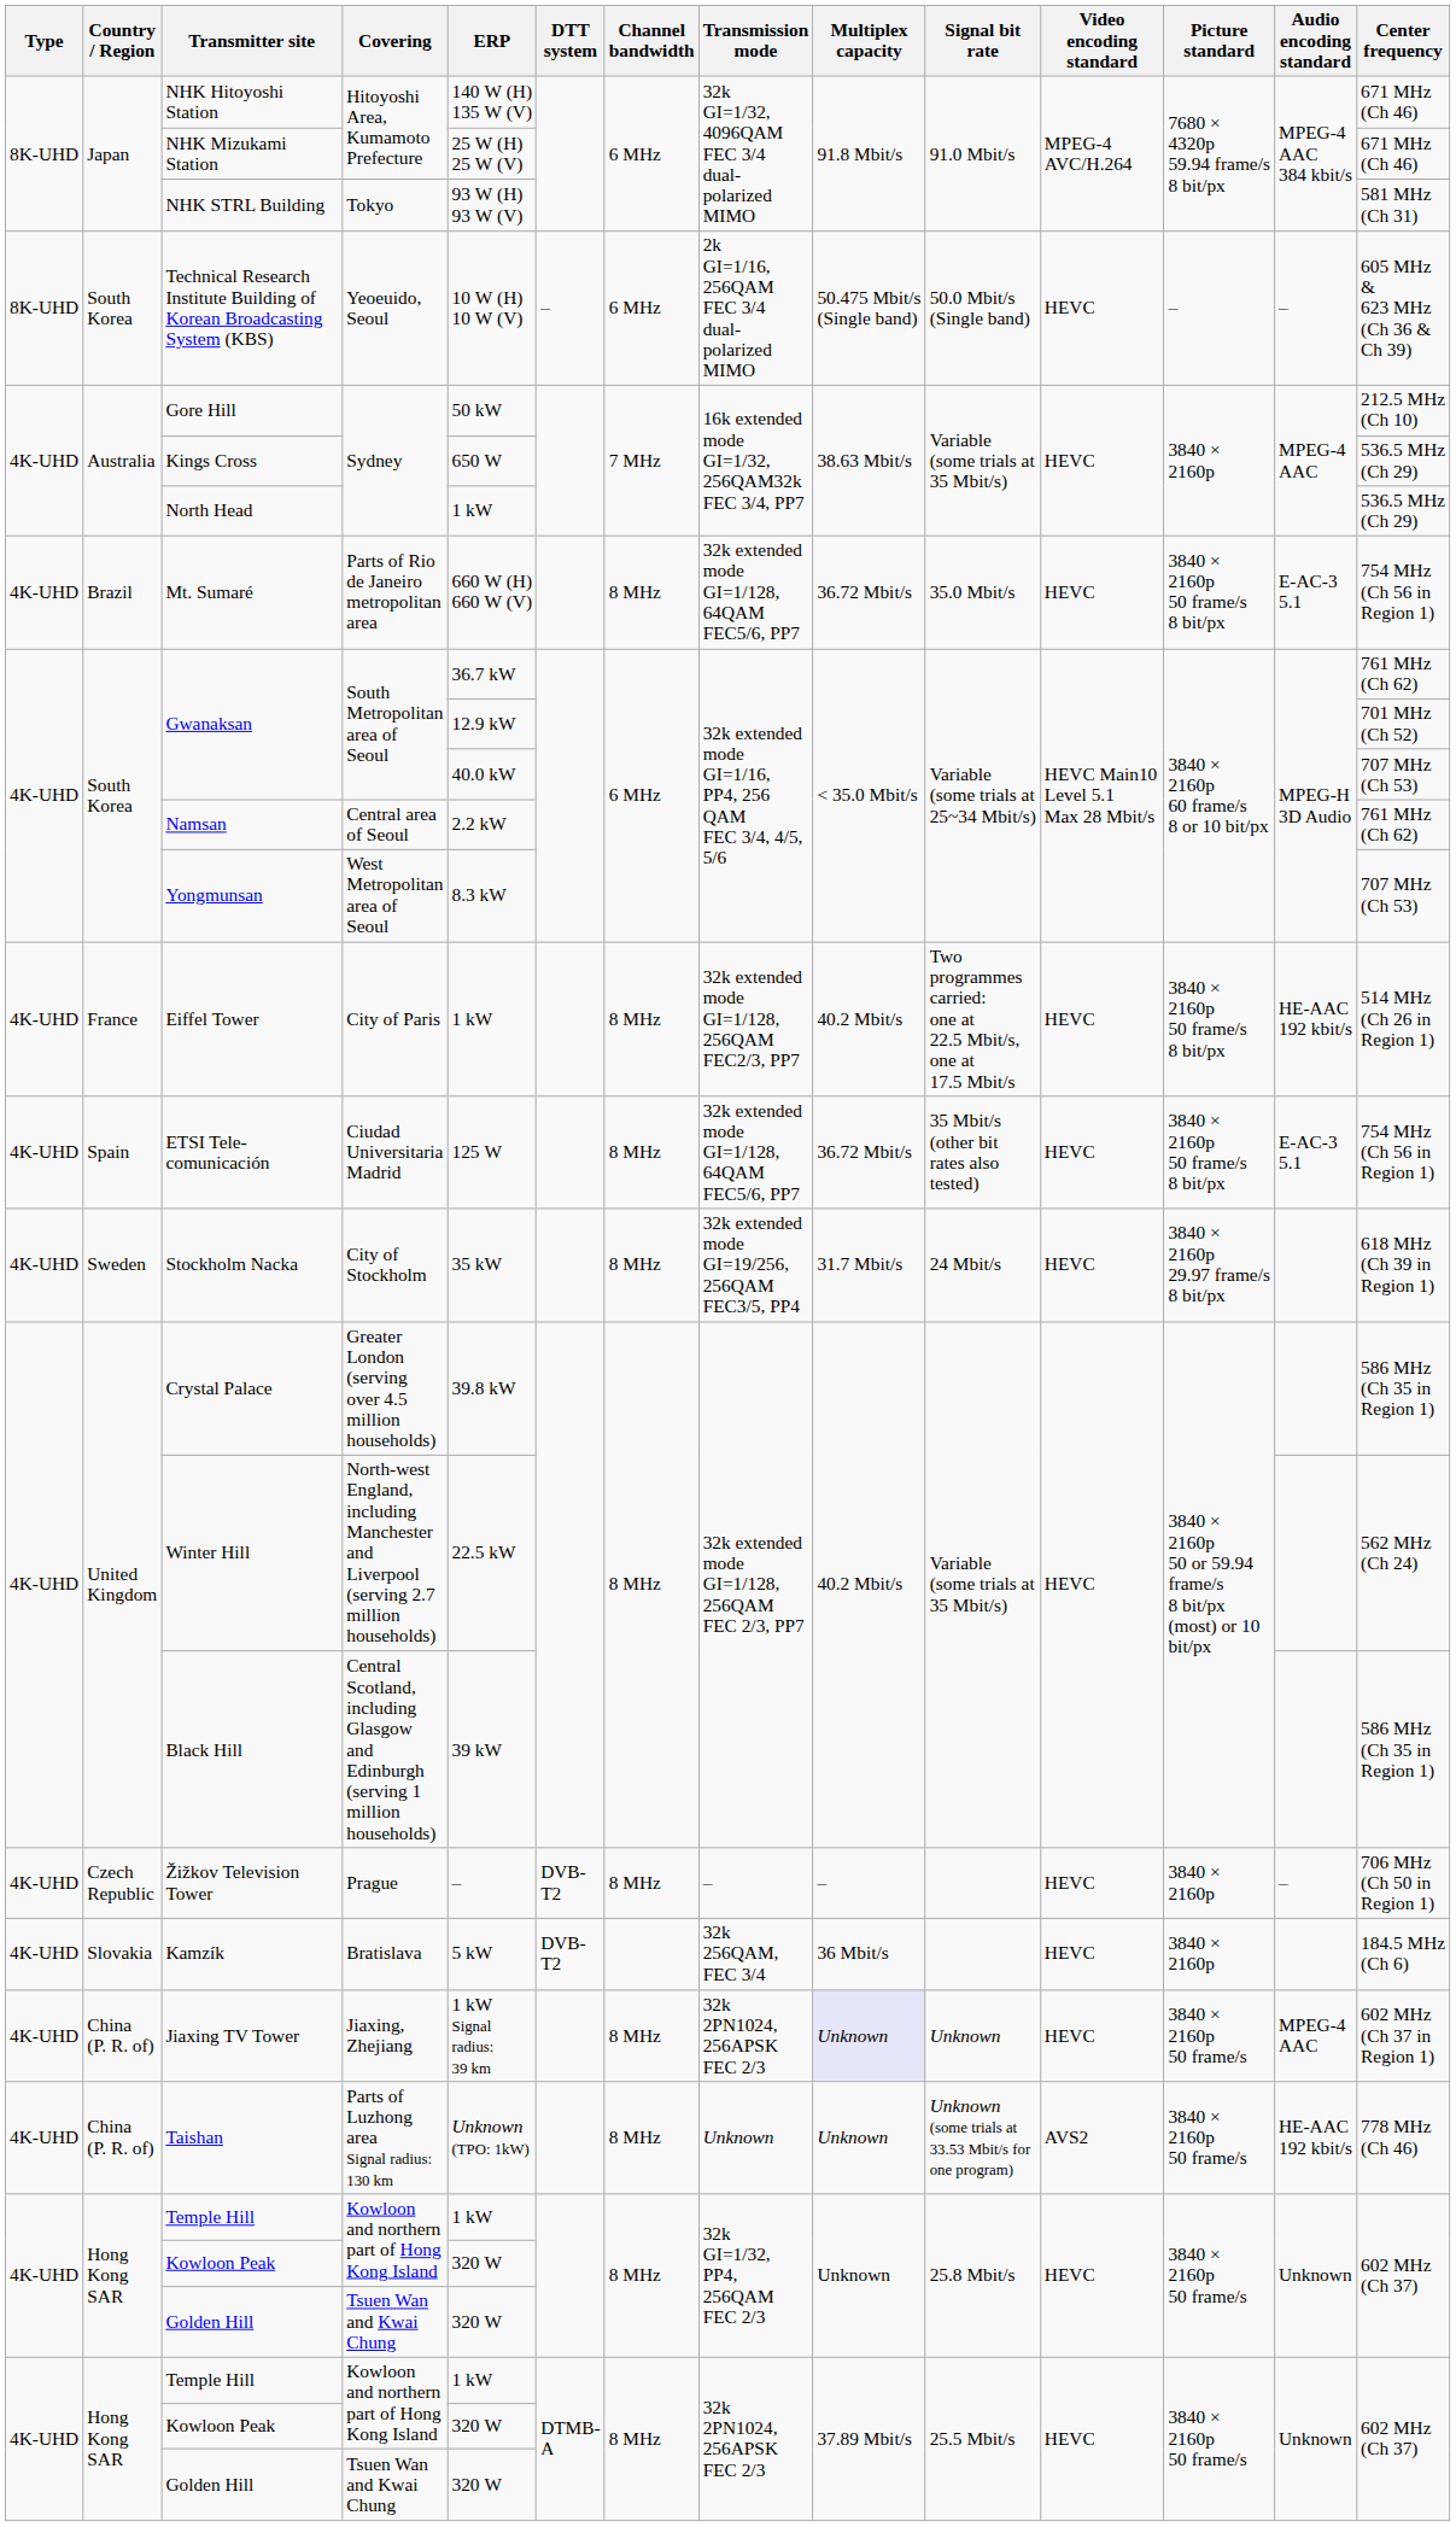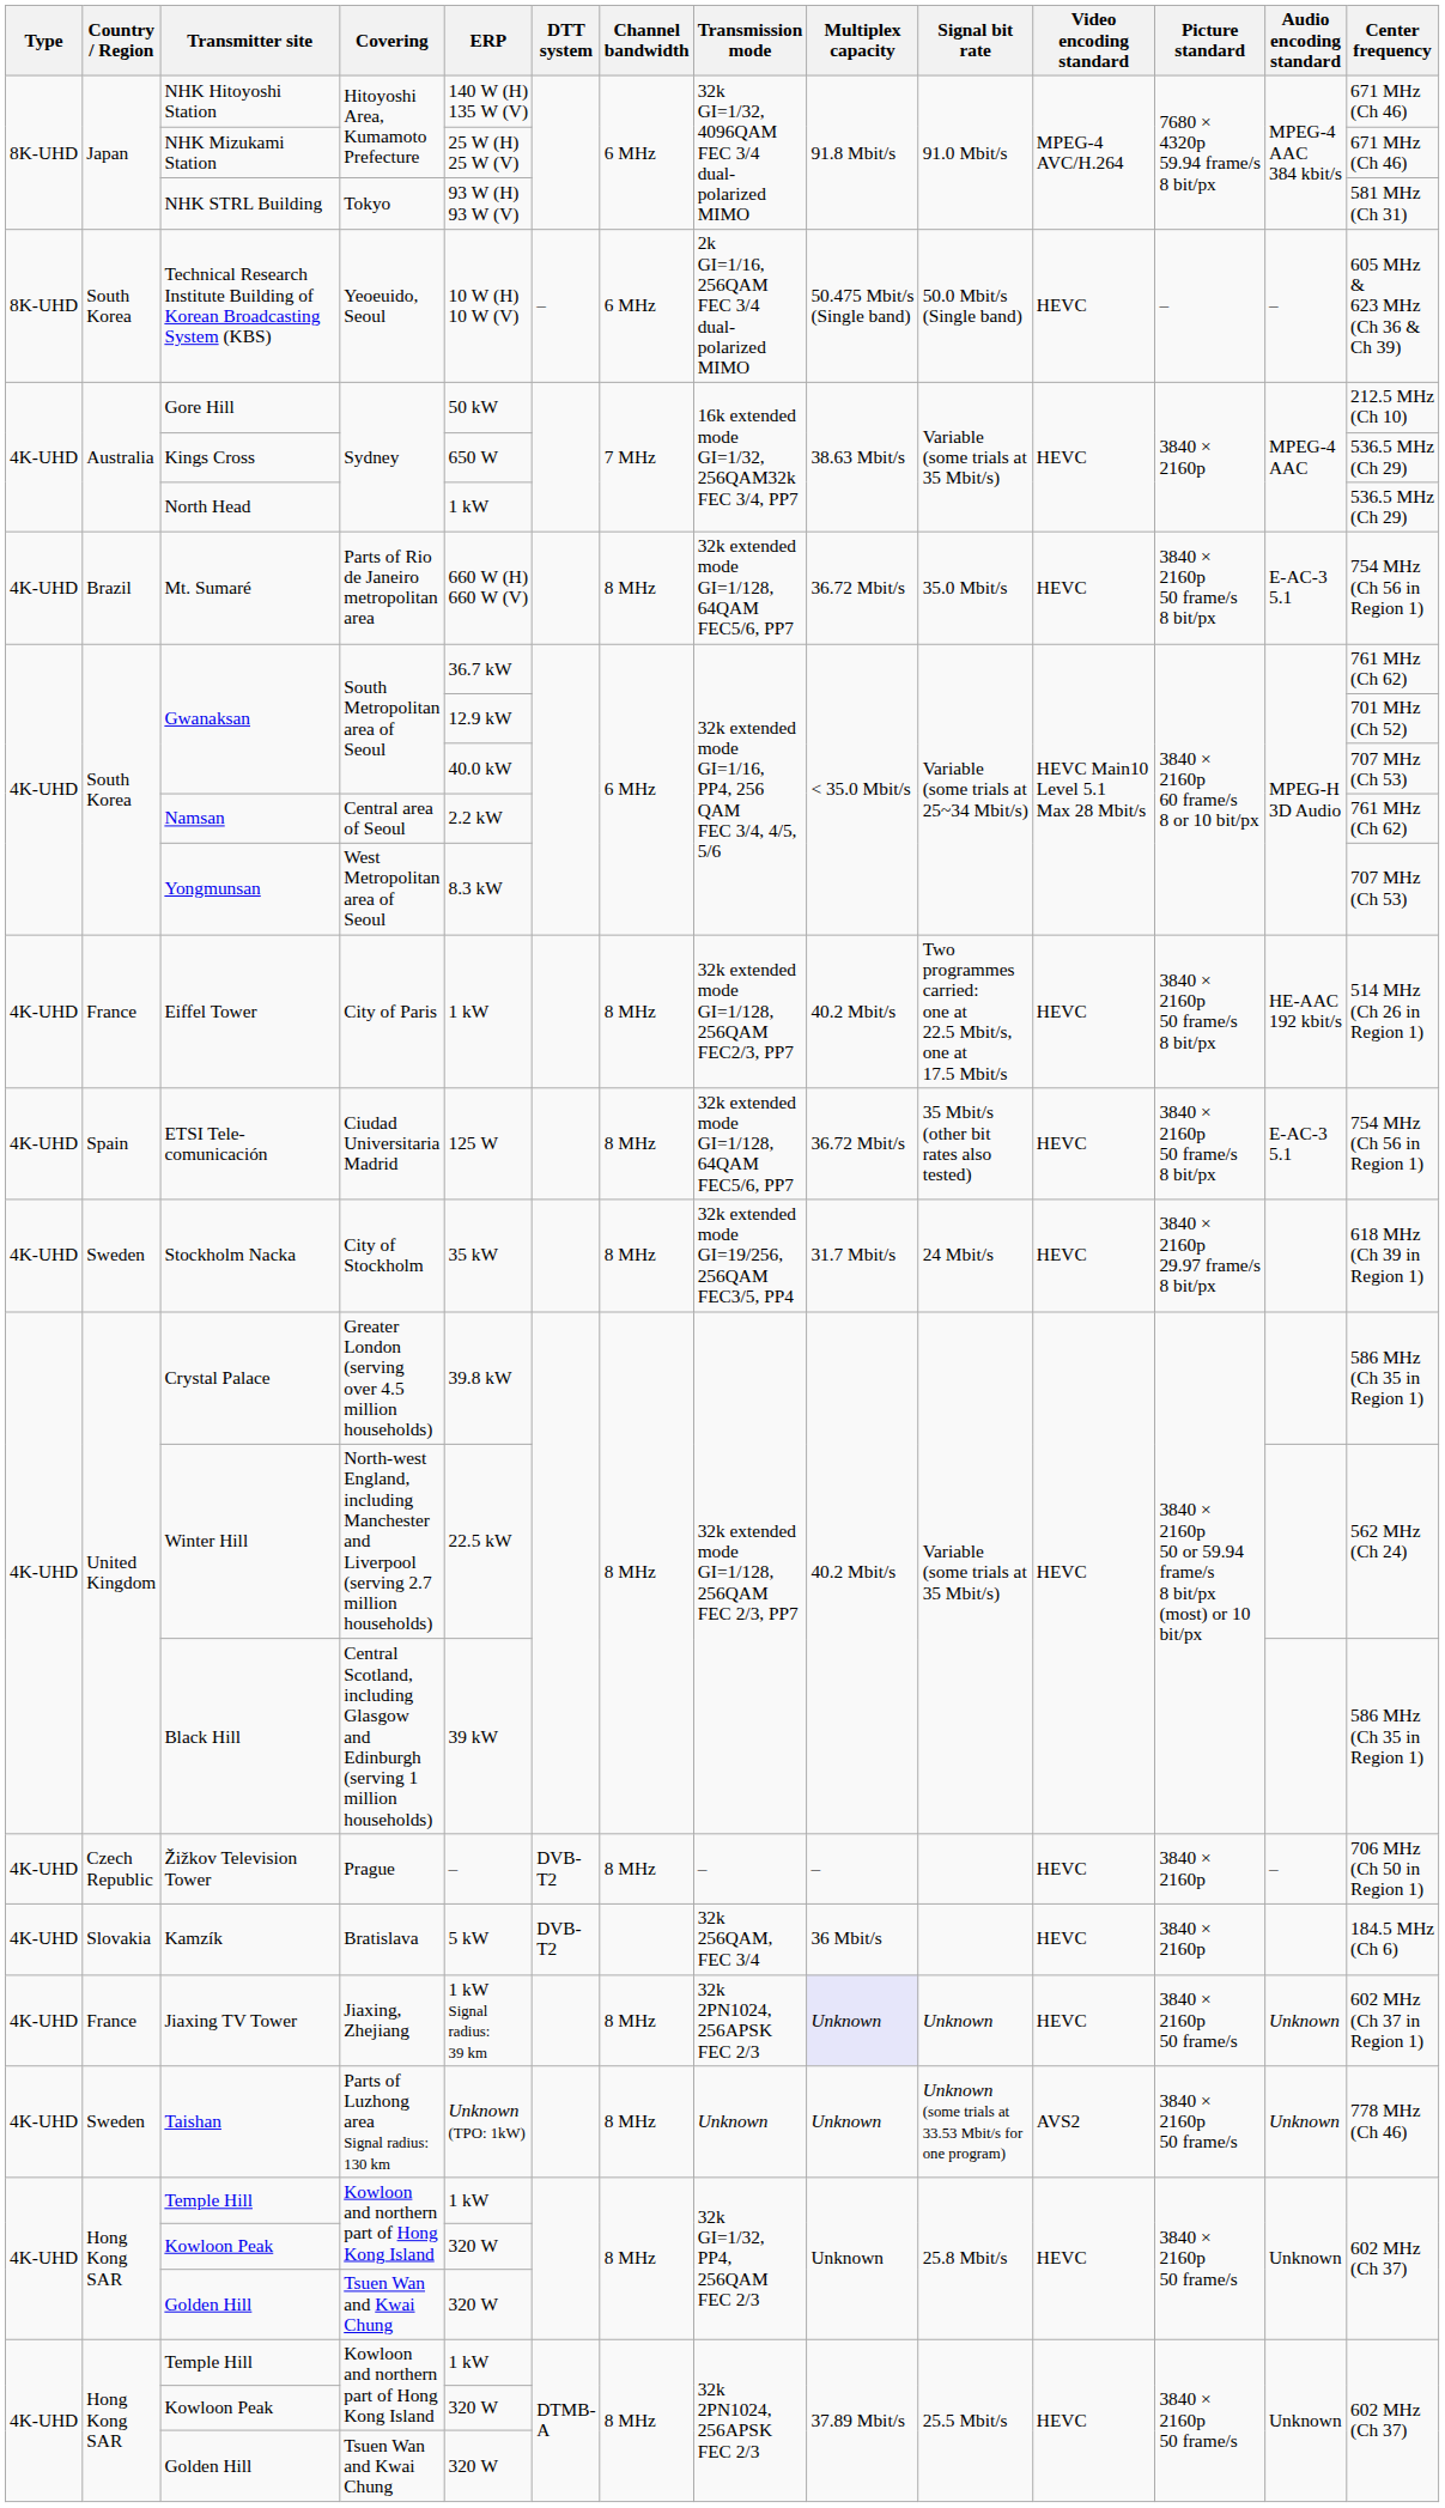 <table class="wikitable sortable">
 <tr>
 <th>Type</th>
 <th>Country / Region</th>
 <th scope="col" style="width: 150px;">Transmitter site</th>
 <th>Covering</th>
 <th>ERP</th>
 <th>DTT system</th>
 <th scope="col" style="width: 55px;">Channel bandwidth</th>
 <th>Transmission mode</th>
 <th scope="col" style="width: 55px;">Multiplex capacity</th>
 <th>Signal bit rate</th>
 <th scope="col" style="width: 100px;">Video encoding standard</th>
 <th>Picture standard</th>
 <th>Audio encoding standard</th>
 <th>Center frequency</th>
 </tr>
 <tr>
 <td rowspan="3">8K‑UHD</td>
 <td rowspan="3">Japan</td>
 <td>NHK Hitoyoshi Station</td>
 <td rowspan="2">Hitoyoshi Area, Kumamoto Prefecture</td>
 <td>140 W (H)<br>135 W (V)</td>
 <td rowspan="3"></td>
 <td rowspan="3">6 MHz</td>
 <td rowspan="3">32k<br>GI=1/32, 4096QAM<br>FEC 3/4<br>dual-polarized MIMO</td>
 <td rowspan="3">91.8 Mbit/s</td>
 <td rowspan="3">91.0 Mbit/s</td>
 <td rowspan="3">MPEG-4<br>AVC/H.264</td>
 <td rowspan="3">7680 × 4320p<br>59.94 frame/s<br>8 bit/px</td>
 <td rowspan="3">MPEG-4 AAC<br>384 kbit/s</td>
 <td>671 MHz<br>(Ch 46)</td>
 </tr>
 <tr>
 <td>NHK Mizukami Station</td>
 <td>25 W (H)<br>25 W (V)</td>
 <td>671 MHz<br>(Ch 46)</td>
 </tr>
 <tr>
 <td>NHK STRL Building</td>
 <td>Tokyo</td>
 <td>93 W (H)<br>93 W (V)</td>
 <td>581 MHz<br>(Ch 31)</td>
 </tr>
 <tr>
 <td>8K-UHD</td>
 <td>South Korea</td>
 <td>Technical Research Institute Building of <a href='#'>Korean Broadcasting System</a> (KBS)</td>
 <td>Yeoeuido, Seoul</td>
 <td>10 W (H)<br>10 W (V)</td>
 <td>–</td>
 <td>6 MHz</td>
 <td>2k<br>GI=1/16, 256QAM<br>FEC 3/4<br>dual-polarized MIMO</td>
 <td>50.475 Mbit/s<br>(Single band)</td>
 <td>50.0 Mbit/s<br>(Single band)</td>
 <td>HEVC</td>
 <td>–</td>
 <td>–</td>
 <td>605 MHz & 623 MHz<br>(Ch 36 & Ch 39)</td>
 </tr>
 <tr>
 <td rowspan="3">4K-UHD</td>
 <td rowspan="3">Australia</td>
 <td>Gore Hill</td>
 <td rowspan="3">Sydney</td>
 <td>50 kW</td>
 <td rowspan="3"></td>
 <td rowspan="3">7 MHz</td>
 <td rowspan="3">16k extended mode<br>GI=1/32, 256QAM32k<br>FEC 3/4, PP7</td>
 <td rowspan="3">38.63 Mbit/s</td>
 <td rowspan="3">Variable<br>(some trials at 35 Mbit/s)</td>
 <td rowspan="3">HEVC</td>
 <td rowspan="3">3840 × 2160p</td>
 <td rowspan="3">MPEG-4 AAC</td>
 <td>212.5 MHz<br>(Ch 10)</td>
 </tr>
 <tr>
 <td>Kings Cross</td>
 <td>650 W</td>
 <td>536.5 MHz<br>(Ch 29)</td>
 </tr>
 <tr>
 <td>North Head</td>
 <td>1 kW</td>
 <td>536.5 MHz<br>(Ch 29)</td>
 </tr>
 <tr>
 <td>4K-UHD</td>
 <td>Brazil</td>
 <td>Mt. Sumaré</td>
 <td>Parts of Rio de Janeiro metropolitan area</td>
 <td>660 W (H)<br>660 W (V)</td>
 <td></td>
 <td>8 MHz</td>
 <td>32k extended mode<br>GI=1/128, 64QAM<br>FEC5/6, PP7</td>
 <td>36.72 Mbit/s</td>
 <td>35.0 Mbit/s</td>
 <td>HEVC</td>
 <td>3840 × 2160p<br>50 frame/s<br>8 bit/px</td>
 <td>E-AC-3 5.1</td>
 <td>754 MHz<br>(Ch 56 in Region 1)</td>
 </tr>
 <tr>
 <td rowspan="5">4K-UHD</td>
 <td rowspan="5">South Korea</td>
 <td rowspan="3"><a href='#'>Gwanaksan</a></td>
 <td rowspan="3">South Metropolitan area of Seoul</td>
 <td>36.7 kW</td>
 <td rowspan="5"></td>
 <td rowspan="5">6 MHz</td>
 <td rowspan="5">32k extended mode<br>GI=1/16, PP4, 256 QAM<br>FEC 3/4, 4/5, 5/6</td>
 <td rowspan="5">< 35.0 Mbit/s</td>
 <td rowspan="5">Variable<br>(some trials at 25~34 Mbit/s)</td>
 <td rowspan="5">HEVC Main10<br>Level 5.1<br>Max 28 Mbit/s</td>
 <td rowspan="5">3840 × 2160p<br>60 frame/s<br>8 or 10 bit/px</td>
 <td rowspan="5"><br>MPEG-H 3D Audio</td>
 <td>761 MHz<br>(Ch 62)</td>
 </tr>
 <tr>
 <td>12.9 kW</td>
 <td>701 MHz<br>(Ch 52)</td>
 </tr>
 <tr>
 <td>40.0 kW</td>
 <td>707 MHz<br>(Ch 53)</td>
 </tr>
 <tr>
 <td><a href='#'>Namsan</a></td>
 <td>Central area of Seoul</td>
 <td>2.2 kW</td>
 <td>761 MHz<br>(Ch 62)</td>
 </tr>
 <tr>
 <td><a href='#'>Yongmunsan</a></td>
 <td>West Metropolitan area of Seoul</td>
 <td>8.3 kW</td>
 <td>707 MHz<br>(Ch 53)</td>
 </tr>
 <tr>
 <td>4K-UHD</td>
 <td>France</td>
 <td>Eiffel Tower</td>
 <td>City of Paris</td>
 <td>1 kW</td>
 <td></td>
 <td>8 MHz</td>
 <td>32k extended mode<br>GI=1/128, 256QAM<br>FEC2/3, PP7</td>
 <td>40.2 Mbit/s</td>
 <td>Two programmes carried:<br>one at 22.5 Mbit/s,<br>one at 17.5 Mbit/s</td>
 <td>HEVC</td>
 <td>3840 × 2160p<br>50 frame/s<br>8 bit/px</td>
 <td>HE-AAC 192 kbit/s</td>
 <td>514 MHz<br>(Ch 26 in Region 1)</td>
 </tr>
 <tr>
 <td>4K-UHD</td>
 <td>Spain</td>
 <td>ETSI Tele-comunicación</td>
 <td>Ciudad Universitaria Madrid</td>
 <td>125 W</td>
 <td></td>
 <td>8 MHz</td>
 <td>32k extended mode<br>GI=1/128, 64QAM<br>FEC5/6, PP7</td>
 <td>36.72 Mbit/s</td>
 <td>35 Mbit/s<br>(other bit rates also tested)</td>
 <td>HEVC</td>
 <td>3840 × 2160p<br>50 frame/s<br>8 bit/px</td>
 <td>E-AC-3 5.1</td>
 <td>754 MHz<br>(Ch 56 in Region 1)</td>
 </tr>
 <tr>
 <td>4K-UHD</td>
 <td>Sweden</td>
 <td>Stockholm Nacka</td>
 <td>City of Stockholm</td>
 <td>35 kW</td>
 <td></td>
 <td>8 MHz</td>
 <td>32k extended mode<br>GI=19/256, 256QAM<br>FEC3/5, PP4</td>
 <td>31.7 Mbit/s</td>
 <td>24 Mbit/s</td>
 <td>HEVC</td>
 <td>3840 × 2160p<br>29.97 frame/s<br>8 bit/px</td>
 <td></td>
 <td>618 MHz<br>(Ch 39 in Region 1)</td>
 </tr>
 <tr>
 <td rowspan="3">4K-UHD</td>
 <td rowspan="3">United Kingdom</td>
 <td>Crystal Palace</td>
 <td>Greater London<br>(serving over 4.5 million households)</td>
 <td>39.8 kW</td>
 <td rowspan="3"></td>
 <td rowspan="3">8 MHz</td>
 <td rowspan="3">32k extended mode<br>GI=1/128, 256QAM<br>FEC 2/3, PP7</td>
 <td rowspan="3">40.2 Mbit/s</td>
 <td rowspan="3">Variable<br>(some trials at 35 Mbit/s)</td>
 <td rowspan="3">HEVC</td>
 <td rowspan="3">3840 × 2160p<br>50 or 59.94 frame/s<br>8 bit/px (most) or 10 bit/px</td>
 <td></td>
 <td>586 MHz<br>(Ch 35 in Region 1)</td>
 </tr>
 <tr>
 <td>Winter Hill</td>
 <td>North-west England, including Manchester and Liverpool<br>(serving 2.7 million households)</td>
 <td>22.5 kW</td>
 <td></td>
 <td>562 MHz<br>(Ch 24)</td>
 </tr>
 <tr>
 <td>Black Hill</td>
 <td>Central Scotland, including Glasgow and Edinburgh<br>(serving 1 million households)</td>
 <td>39 kW</td>
 <td></td>
 <td>586 MHz<br>(Ch 35 in Region 1)</td>
 </tr>
 <tr>
 <td>4K-UHD</td>
 <td>Czech Republic</td>
 <td>Žižkov Television Tower</td>
 <td>Prague</td>
 <td>–</td>
 <td>DVB-T2</td>
 <td>8 MHz</td>
 <td>–</td>
 <td>–</td>
 <td></td>
 <td>HEVC</td>
 <td>3840 × 2160p</td>
 <td>–</td>
 <td>706 MHz<br>(Ch 50 in Region 1)</td>
 </tr>
 <tr>
 <td>4K-UHD</td>
 <td>Slovakia</td>
 <td>Kamzík</td>
 <td>Bratislava</td>
 <td>5 kW</td>
 <td>DVB-T2</td>
 <td></td>
 <td>32k<br>256QAM, FEC 3/4</td>
 <td>36 Mbit/s</td>
 <td></td>
 <td>HEVC</td>
 <td>3840 × 2160p</td>
 <td></td>
 <td>184.5 MHz<br>(Ch 6)</td>
 </tr>
 <tr>
 <td>4K-UHD</td>
-<td>China<br>(P. R. of)</td>
+<td>France</td>
 <td>Jiaxing TV Tower</td>
 <td>Jiaxing, Zhejiang</td>
 <td>1 kW<br><small>Signal radius: 39 km</small></td>
 <td></td>
 <td>8 MHz</td>
 <td>32k<br>2PN1024, 256APSK<br>FEC 2/3</td>
 <td style="background: lavender;"><em>Unknown</em></td>
 <td><em>Unknown</em></td>
 <td>HEVC</td>
 <td>3840 × 2160p<br>50 frame/s</td>
-<td>MPEG-4 AAC</td>
+<td><em>Unknown</em></td>
 <td>602 MHz<br>(Ch 37 in Region 1)</td>
 </tr>
 <tr>
 <td>4K-UHD</td>
-<td>China<br>(P. R. of)</td>
+<td>Sweden</td>
 <td><a href='#'>Taishan</a></td>
 <td>Parts of Luzhong area<br><small>Signal radius: 130 km</small></td>
 <td><em>Unknown</em><br><small>(TPO: 1kW)</small></td>
 <td></td>
 <td>8 MHz</td>
 <td><em>Unknown</em></td>
 <td><em>Unknown</em></td>
 <td><em>Unknown</em><br><small>(some trials at 33.53 Mbit/s for one program)</small></td>
 <td>AVS2</td>
 <td>3840 × 2160p<br>50 frame/s</td>
-<td>HE-AAC 192 kbit/s</td>
+<td><em>Unknown</em></td>
 <td>778 MHz<br>(Ch 46)</td>
 </tr>
 <tr>
 <td rowspan="3">4K-UHD</td>
 <td rowspan="3">Hong Kong SAR</td>
 <td><a href='#'>Temple Hill</a></td>
 <td rowspan="2"><a href='#'>Kowloon</a> and northern part of <a href='#'>Hong Kong Island</a></td>
 <td>1 kW</td>
 <td rowspan="3"></td>
 <td rowspan="3">8 MHz</td>
 <td rowspan="3">32k<br>GI=1/32, PP4, 256QAM<br>FEC 2/3</td>
 <td rowspan="3">Unknown</td>
 <td rowspan="3">25.8 Mbit/s</td>
 <td rowspan="3">HEVC</td>
 <td rowspan="3">3840 × 2160p<br>50 frame/s</td>
 <td rowspan="3">Unknown</td>
 <td rowspan="3">602 MHz<br>(Ch 37)</td>
 </tr>
 <tr>
 <td><a href='#'>Kowloon Peak</a></td>
 <td>320 W</td>
 </tr>
 <tr>
 <td><a href='#'>Golden Hill</a></td>
 <td><a href='#'>Tsuen Wan</a> and <a href='#'>Kwai Chung</a></td>
 <td>320 W</td>
 </tr>
 <tr>
 <td rowspan="3">4K-UHD</td>
 <td rowspan="3">Hong Kong SAR</td>
 <td>Temple Hill</td>
 <td rowspan="2">Kowloon and northern part of Hong Kong Island</td>
 <td>1 kW</td>
 <td rowspan="3">DTMB-A</td>
 <td rowspan="3">8 MHz</td>
 <td rowspan="3">32k<br>2PN1024, 256APSK<br>FEC 2/3</td>
 <td rowspan="3">37.89 Mbit/s</td>
 <td rowspan="3">25.5 Mbit/s</td>
 <td rowspan="3">HEVC</td>
 <td rowspan="3">3840 × 2160p<br>50 frame/s</td>
 <td rowspan="3">Unknown</td>
 <td rowspan="3">602 MHz<br>(Ch 37)</td>
 </tr>
 <tr>
 <td>Kowloon Peak</td>
 <td>320 W</td>
 </tr>
 <tr>
 <td Golden Hill, Hong Kong>Golden Hill</td>
 <td>Tsuen Wan and Kwai Chung</td>
 <td>320 W</td>
 </tr>
 </table>
